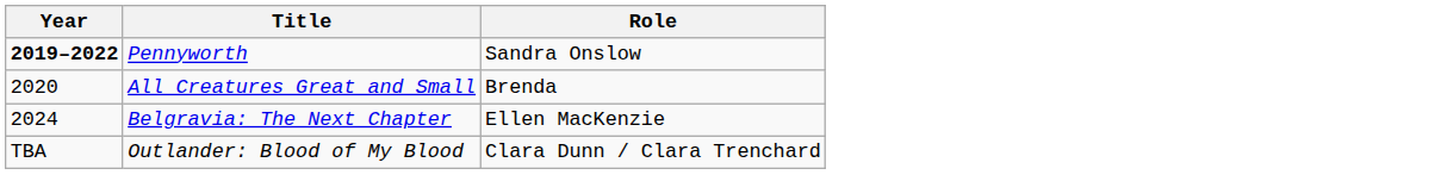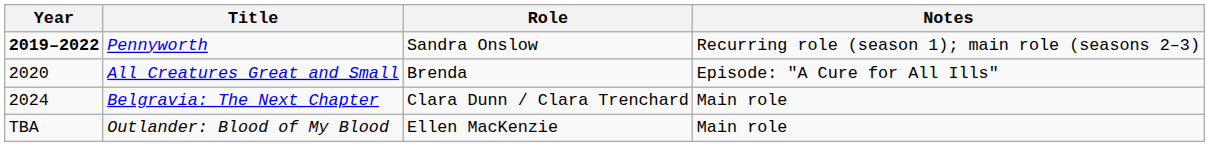 <table class="wikitable sortable">
 <tr>
 <th>Year</th>
 <th>Title</th>
 <th>Role</th>
+<th class="unsortable">Notes</th>
 </tr>
 <tr>
 <td><strong>2019–2022</strong></td>
 <td><em><a href='#'>Pennyworth</a></em></td>
 <td>Sandra Onslow</td>
+<td>Recurring role (season 1); main role (seasons 2–3)</td>
 </tr>
 <tr>
 <td>2020</td>
 <td><em><a href='#'>All Creatures Great and Small</a></em></td>
 <td>Brenda</td>
+<td>Episode: "A Cure for All Ills"</td>
 </tr>
 <tr>
 <td>2024</td>
 <td><em><a href='#'>Belgravia: The Next Chapter</a></em></td>
-<td>Ellen MacKenzie</td>
+<td>Clara Dunn / Clara Trenchard</td>
+<td>Main role</td>
 </tr>
 <tr>
 <td>TBA</td>
 <td><em>Outlander: Blood of My Blood</em></td>
-<td>Clara Dunn / Clara Trenchard</td>
+<td>Ellen MacKenzie</td>
+<td>Main role</td>
 </tr>
 </table>
